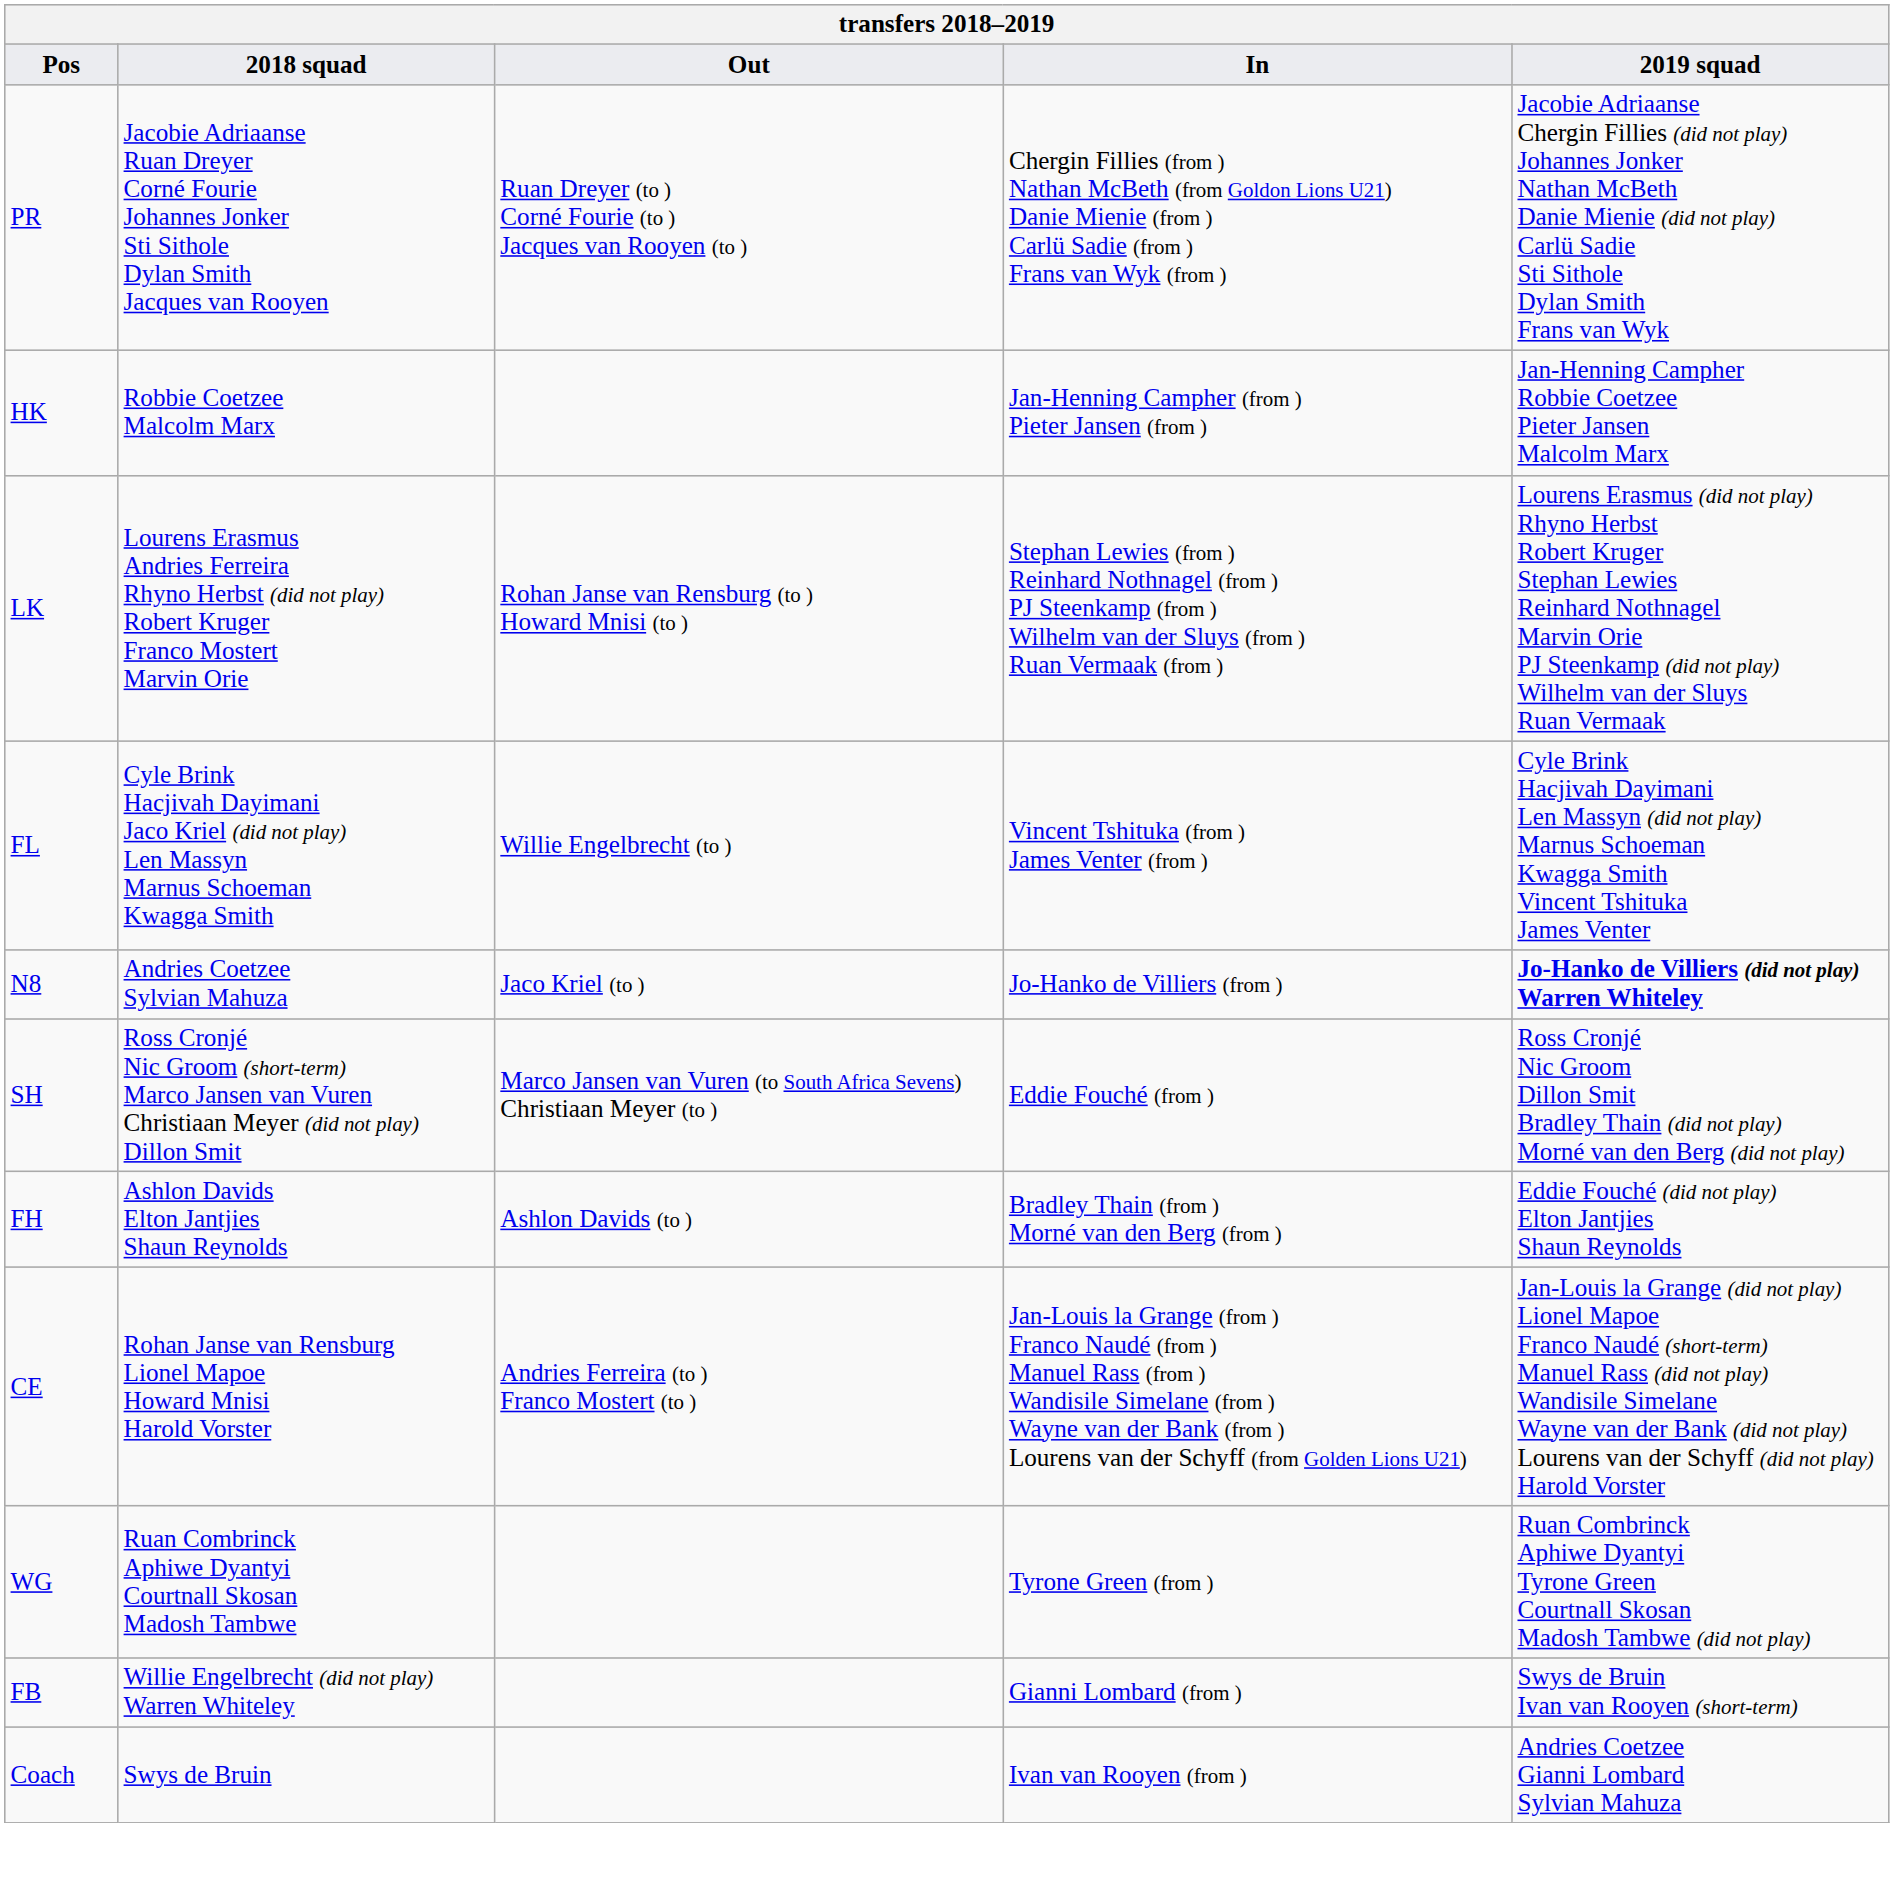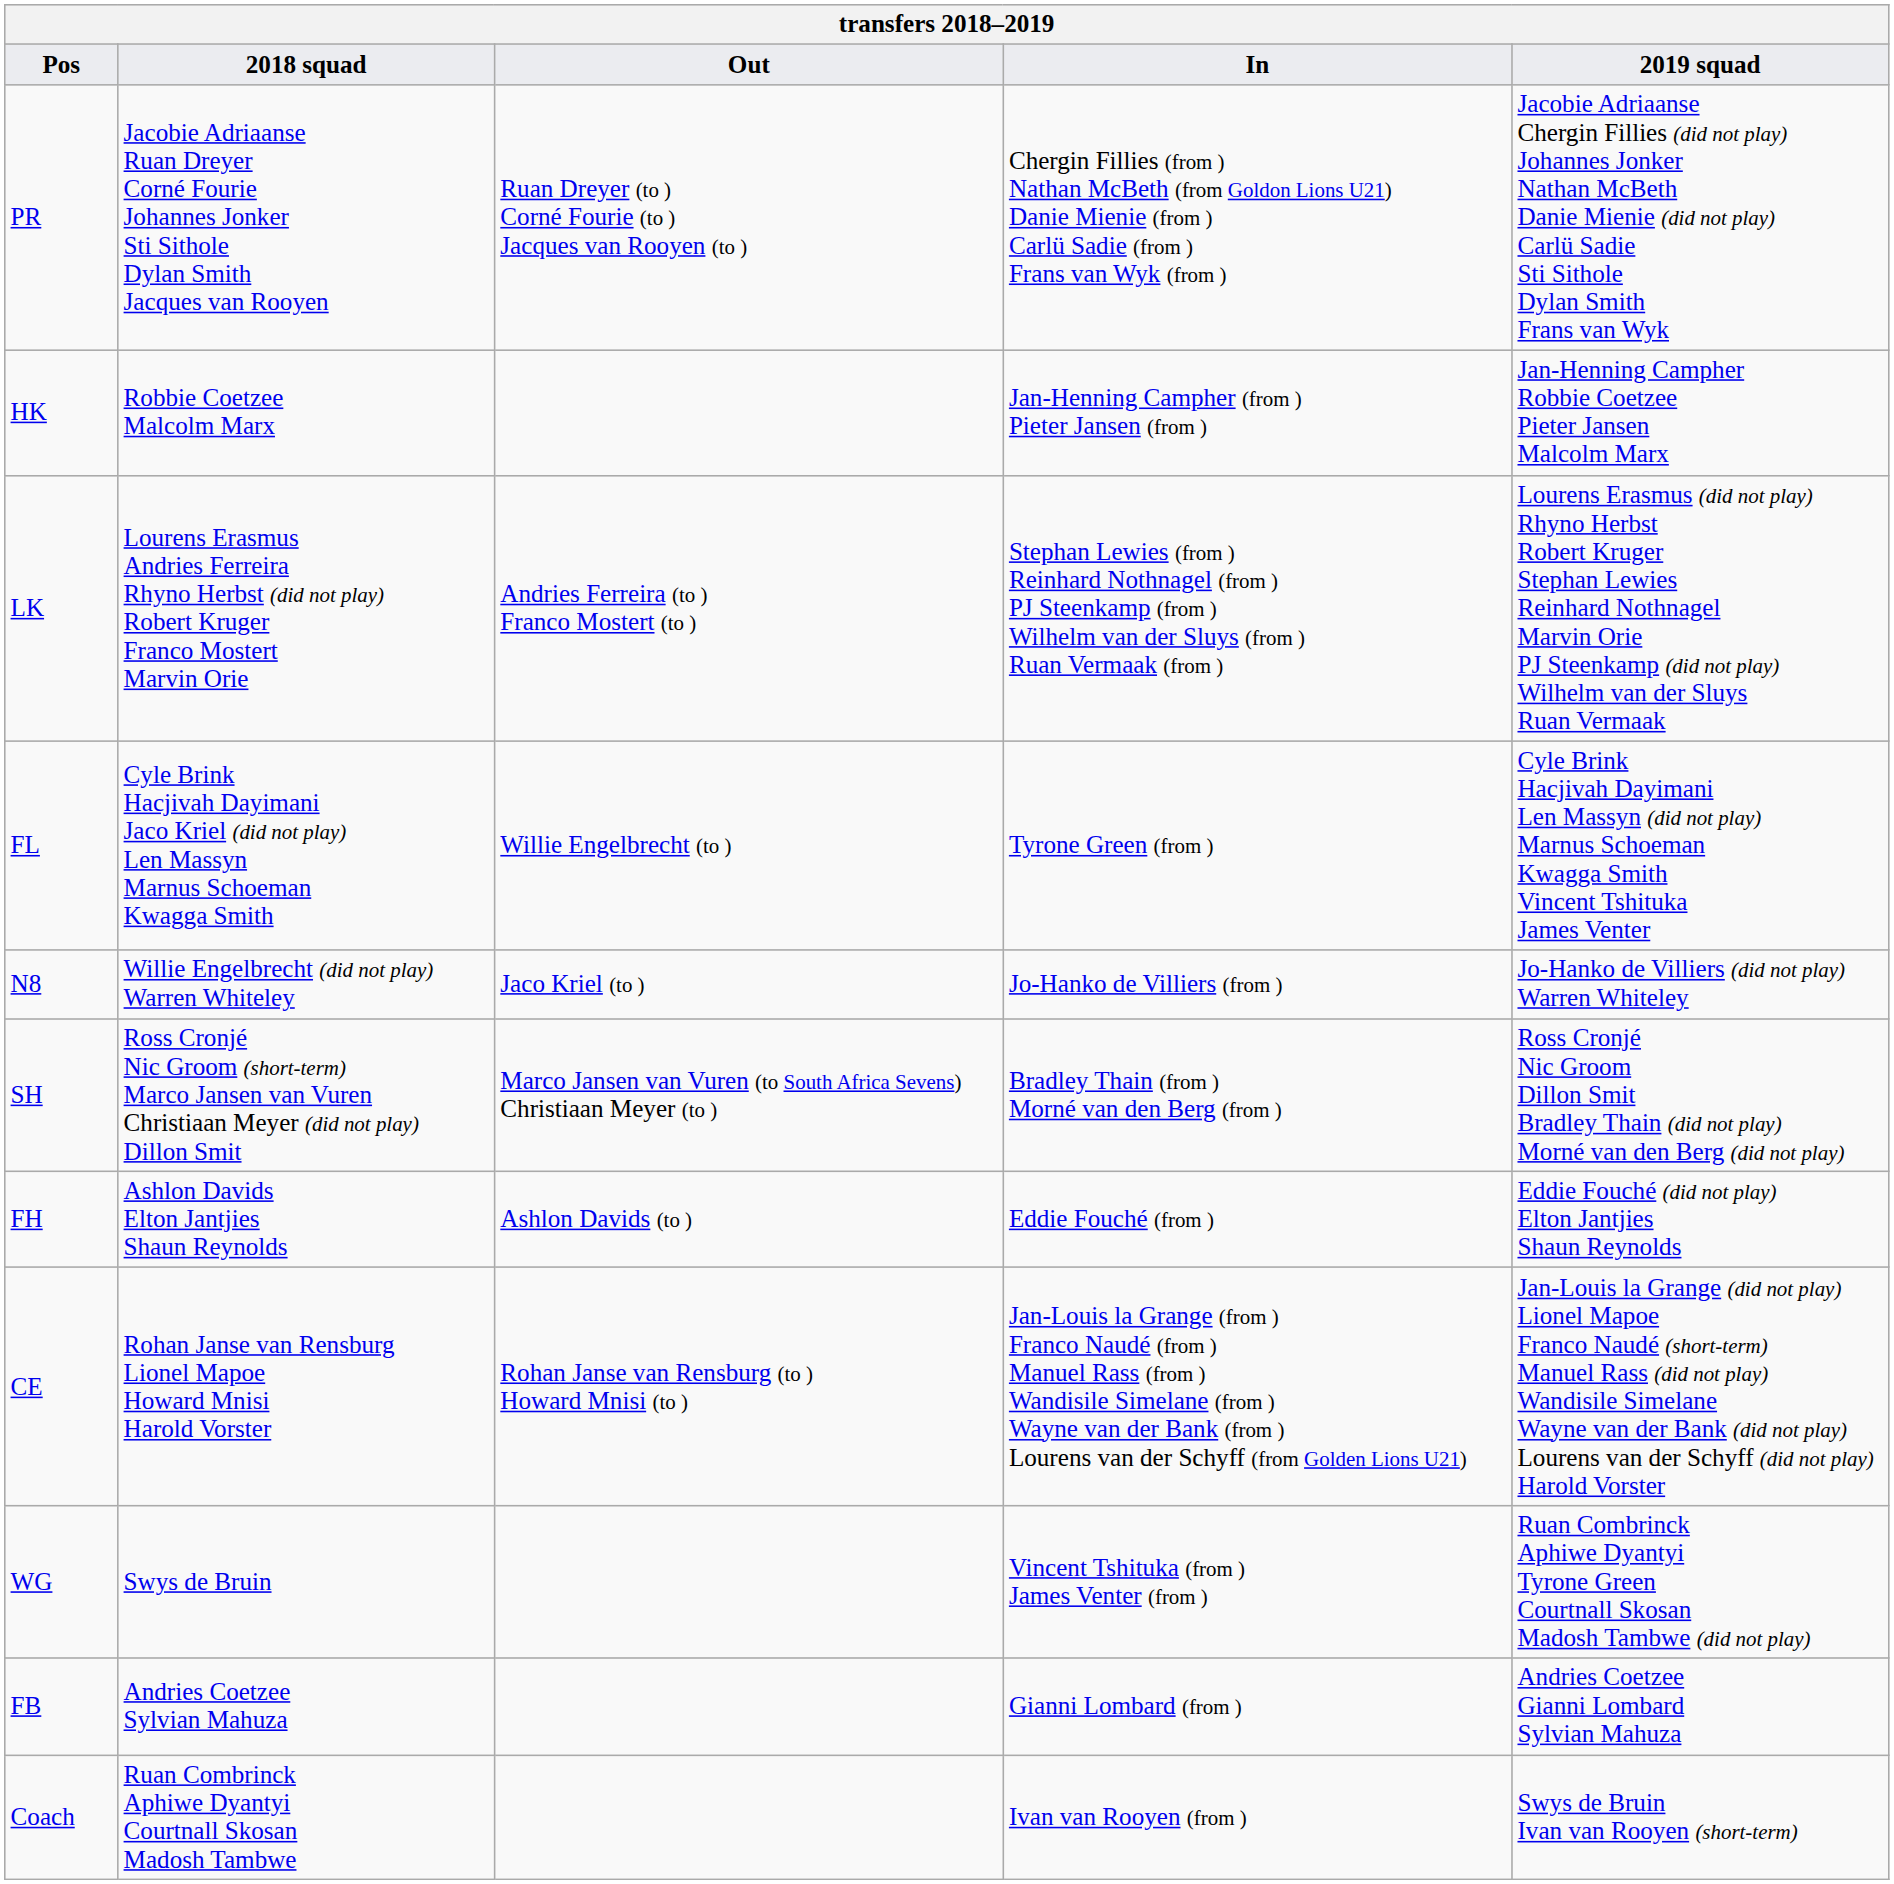 <table class="wikitable" style="text-align: left; width:95%">
 <tr>
 <th colspan="100%"> transfers 2018–2019</th>
 </tr>
 <tr>
 <th style="background:#ebecf0; width:6%;">Pos</th>
 <th style="background:#ebecf0; width:20%;">2018 squad</th>
 <th style="background:#ebecf0; width:27%;">Out</th>
 <th style="background:#ebecf0; width:27%;">In</th>
 <th style="background:#ebecf0; width:20%;">2019 squad</th>
 </tr>
 <tr>
 <td><a href='#'>PR</a></td>
 <td> <a href='#'>Jacobie Adriaanse</a> <br> <a href='#'>Ruan Dreyer</a> <br> <a href='#'>Corné Fourie</a> <br> <a href='#'>Johannes Jonker</a> <br> <a href='#'>Sti Sithole</a> <br> <a href='#'>Dylan Smith</a> <br> <a href='#'>Jacques van Rooyen</a></td>
 <td>  <a href='#'>Ruan Dreyer</a> <small>(to )</small> <br>  <a href='#'>Corné Fourie</a> <small>(to )</small> <br>  <a href='#'>Jacques van Rooyen</a> <small>(to )</small></td>
 <td>  Chergin Fillies <small>(from )</small> <br>  <a href='#'>Nathan McBeth</a> <small>(from <a href='#'>Goldon Lions U21</a>)</small> <br>  <a href='#'>Danie Mienie</a> <small>(from )</small> <br>  <a href='#'>Carlü Sadie</a> <small>(from )</small> <br>  <a href='#'>Frans van Wyk</a> <small>(from )</small></td>
 <td> <a href='#'>Jacobie Adriaanse</a> <br> Chergin Fillies <small><em>(did not play)</em></small> <br> <a href='#'>Johannes Jonker</a> <br> <a href='#'>Nathan McBeth</a> <br> <a href='#'>Danie Mienie</a> <small><em>(did not play)</em></small> <br> <a href='#'>Carlü Sadie</a> <br> <a href='#'>Sti Sithole</a> <br> <a href='#'>Dylan Smith</a> <br> <a href='#'>Frans van Wyk</a></td>
 </tr>
 <tr>
 <td><a href='#'>HK</a></td>
 <td> <a href='#'>Robbie Coetzee</a> <br> <a href='#'>Malcolm Marx</a></td>
 <td></td>
 <td>  <a href='#'>Jan-Henning Campher</a> <small>(from )</small> <br>  <a href='#'>Pieter Jansen</a> <small>(from )</small></td>
 <td> <a href='#'>Jan-Henning Campher</a> <br> <a href='#'>Robbie Coetzee</a> <br> <a href='#'>Pieter Jansen</a> <br> <a href='#'>Malcolm Marx</a></td>
 </tr>
 <tr>
 <td><a href='#'>LK</a></td>
 <td> <a href='#'>Lourens Erasmus</a> <br> <a href='#'>Andries Ferreira</a> <br> <a href='#'>Rhyno Herbst</a> <small><em>(did not play)</em></small> <br> <a href='#'>Robert Kruger</a> <br> <a href='#'>Franco Mostert</a> <br> <a href='#'>Marvin Orie</a></td>
-<td>  <a href='#'>Rohan Janse van Rensburg</a> <small>(to )</small> <br>  <a href='#'>Howard Mnisi</a> <small>(to )</small></td>
+<td>  <a href='#'>Andries Ferreira</a> <small>(to )</small> <br>  <a href='#'>Franco Mostert</a> <small>(to )</small></td>
 <td>  <a href='#'>Stephan Lewies</a> <small>(from )</small> <br>  <a href='#'>Reinhard Nothnagel</a> <small>(from )</small> <br>  <a href='#'>PJ Steenkamp</a> <small>(from )</small> <br>  <a href='#'>Wilhelm van der Sluys</a> <small>(from )</small> <br>  <a href='#'>Ruan Vermaak</a> <small>(from )</small></td>
 <td> <a href='#'>Lourens Erasmus</a> <small><em>(did not play)</em></small> <br> <a href='#'>Rhyno Herbst</a> <br> <a href='#'>Robert Kruger</a> <br> <a href='#'>Stephan Lewies</a> <br> <a href='#'>Reinhard Nothnagel</a> <br> <a href='#'>Marvin Orie</a> <br> <a href='#'>PJ Steenkamp</a> <small><em>(did not play)</em></small> <br> <a href='#'>Wilhelm van der Sluys</a> <br> <a href='#'>Ruan Vermaak</a></td>
 </tr>
 <tr>
 <td><a href='#'>FL</a></td>
 <td> <a href='#'>Cyle Brink</a> <br> <a href='#'>Hacjivah Dayimani</a> <br> <a href='#'>Jaco Kriel</a> <small><em>(did not play)</em></small> <br> <a href='#'>Len Massyn</a> <br> <a href='#'>Marnus Schoeman</a> <br> <a href='#'>Kwagga Smith</a></td>
 <td>  <a href='#'>Willie Engelbrecht</a> <small>(to )</small></td>
-<td>  <a href='#'>Vincent Tshituka</a> <small>(from )</small> <br>  <a href='#'>James Venter</a> <small>(from )</small></td>
+<td>  <a href='#'>Tyrone Green</a> <small>(from )</small></td>
 <td> <a href='#'>Cyle Brink</a> <br> <a href='#'>Hacjivah Dayimani</a> <br> <a href='#'>Len Massyn</a> <small><em>(did not play)</em></small> <br> <a href='#'>Marnus Schoeman</a> <br> <a href='#'>Kwagga Smith</a> <br> <a href='#'>Vincent Tshituka</a> <br> <a href='#'>James Venter</a></td>
 </tr>
 <tr>
 <td><a href='#'>N8</a></td>
-<td> <a href='#'>Andries Coetzee</a> <br> <a href='#'>Sylvian Mahuza</a></td>
+<td> <a href='#'>Willie Engelbrecht</a> <small><em>(did not play)</em></small> <br> <a href='#'>Warren Whiteley</a></td>
 <td>  <a href='#'>Jaco Kriel</a> <small>(to )</small></td>
 <td>  <a href='#'>Jo-Hanko de Villiers</a> <small>(from )</small></td>
-<td><strong> <a href='#'>Jo-Hanko de Villiers</a> <small><em>(did not play)</em></small> <br> <a href='#'>Warren Whiteley</a></strong></td>
+<td> <a href='#'>Jo-Hanko de Villiers</a> <small><em>(did not play)</em></small> <br> <a href='#'>Warren Whiteley</a></td>
 </tr>
 <tr>
 <td><a href='#'>SH</a></td>
 <td> <a href='#'>Ross Cronjé</a> <br> <a href='#'>Nic Groom</a> <small><em>(short-term)</em></small> <br> <a href='#'>Marco Jansen van Vuren</a> <br> Christiaan Meyer <small><em>(did not play)</em></small> <br> <a href='#'>Dillon Smit</a></td>
 <td>  <a href='#'>Marco Jansen van Vuren</a> <small>(to <a href='#'>South Africa Sevens</a>)</small> <br>  Christiaan Meyer <small>(to )</small></td>
-<td>  <a href='#'>Eddie Fouché</a> <small>(from )</small></td>
+<td>  <a href='#'>Bradley Thain</a> <small>(from )</small> <br>  <a href='#'>Morné van den Berg</a> <small>(from )</small></td>
 <td> <a href='#'>Ross Cronjé</a> <br> <a href='#'>Nic Groom</a> <br> <a href='#'>Dillon Smit</a> <br> <a href='#'>Bradley Thain</a> <small><em>(did not play)</em></small> <br> <a href='#'>Morné van den Berg</a> <small><em>(did not play)</em></small></td>
 </tr>
 <tr>
 <td><a href='#'>FH</a></td>
 <td> <a href='#'>Ashlon Davids</a> <br> <a href='#'>Elton Jantjies</a> <br> <a href='#'>Shaun Reynolds</a></td>
 <td>  <a href='#'>Ashlon Davids</a> <small>(to )</small></td>
-<td>  <a href='#'>Bradley Thain</a> <small>(from )</small> <br>  <a href='#'>Morné van den Berg</a> <small>(from )</small></td>
+<td>  <a href='#'>Eddie Fouché</a> <small>(from )</small></td>
 <td> <a href='#'>Eddie Fouché</a> <small><em>(did not play)</em></small> <br> <a href='#'>Elton Jantjies</a> <br> <a href='#'>Shaun Reynolds</a></td>
 </tr>
 <tr>
 <td><a href='#'>CE</a></td>
 <td> <a href='#'>Rohan Janse van Rensburg</a> <br> <a href='#'>Lionel Mapoe</a> <br> <a href='#'>Howard Mnisi</a> <br> <a href='#'>Harold Vorster</a></td>
-<td>  <a href='#'>Andries Ferreira</a> <small>(to )</small> <br>  <a href='#'>Franco Mostert</a> <small>(to )</small></td>
+<td>  <a href='#'>Rohan Janse van Rensburg</a> <small>(to )</small> <br>  <a href='#'>Howard Mnisi</a> <small>(to )</small></td>
 <td>  <a href='#'>Jan-Louis la Grange</a> <small>(from )</small> <br>  <a href='#'>Franco Naudé</a> <small>(from )</small> <br>  <a href='#'>Manuel Rass</a> <small>(from )</small> <br>  <a href='#'>Wandisile Simelane</a> <small>(from )</small> <br>  <a href='#'>Wayne van der Bank</a> <small>(from )</small> <br>  Lourens van der Schyff <small>(from <a href='#'>Golden Lions U21</a>)</small></td>
 <td> <a href='#'>Jan-Louis la Grange</a> <small><em>(did not play)</em></small> <br> <a href='#'>Lionel Mapoe</a> <br> <a href='#'>Franco Naudé</a> <small><em>(short-term)</em></small> <br> <a href='#'>Manuel Rass</a> <small><em>(did not play)</em></small> <br> <a href='#'>Wandisile Simelane</a> <br> <a href='#'>Wayne van der Bank</a> <small><em>(did not play)</em></small> <br> Lourens van der Schyff <small><em>(did not play)</em></small> <br> <a href='#'>Harold Vorster</a></td>
 </tr>
 <tr>
 <td><a href='#'>WG</a></td>
-<td> <a href='#'>Ruan Combrinck</a> <br> <a href='#'>Aphiwe Dyantyi</a> <br> <a href='#'>Courtnall Skosan</a> <br> <a href='#'>Madosh Tambwe</a></td>
+<td> <a href='#'>Swys de Bruin</a></td>
 <td></td>
-<td>  <a href='#'>Tyrone Green</a> <small>(from )</small></td>
+<td>  <a href='#'>Vincent Tshituka</a> <small>(from )</small> <br>  <a href='#'>James Venter</a> <small>(from )</small></td>
 <td> <a href='#'>Ruan Combrinck</a> <br> <a href='#'>Aphiwe Dyantyi</a> <br> <a href='#'>Tyrone Green</a> <br> <a href='#'>Courtnall Skosan</a> <br> <a href='#'>Madosh Tambwe</a> <small><em>(did not play)</em></small></td>
 </tr>
 <tr>
 <td><a href='#'>FB</a></td>
-<td> <a href='#'>Willie Engelbrecht</a> <small><em>(did not play)</em></small> <br> <a href='#'>Warren Whiteley</a></td>
+<td> <a href='#'>Andries Coetzee</a> <br> <a href='#'>Sylvian Mahuza</a></td>
 <td></td>
 <td>  <a href='#'>Gianni Lombard</a> <small>(from )</small></td>
-<td> <a href='#'>Swys de Bruin</a> <br> <a href='#'>Ivan van Rooyen</a> <small><em>(short-term)</em></small></td>
+<td> <a href='#'>Andries Coetzee</a> <br> <a href='#'>Gianni Lombard</a> <br> <a href='#'>Sylvian Mahuza</a></td>
 </tr>
 <tr>
 <td><a href='#'>Coach</a></td>
-<td> <a href='#'>Swys de Bruin</a></td>
+<td> <a href='#'>Ruan Combrinck</a> <br> <a href='#'>Aphiwe Dyantyi</a> <br> <a href='#'>Courtnall Skosan</a> <br> <a href='#'>Madosh Tambwe</a></td>
 <td></td>
 <td>  <a href='#'>Ivan van Rooyen</a> <small>(from )</small></td>
-<td> <a href='#'>Andries Coetzee</a> <br> <a href='#'>Gianni Lombard</a> <br> <a href='#'>Sylvian Mahuza</a></td>
+<td> <a href='#'>Swys de Bruin</a> <br> <a href='#'>Ivan van Rooyen</a> <small><em>(short-term)</em></small></td>
 </tr>
 </table>
